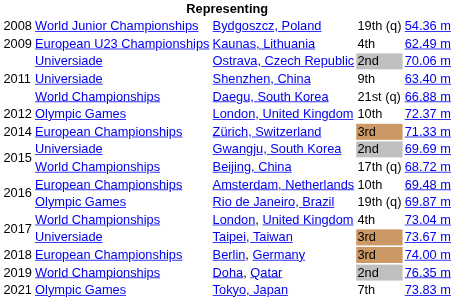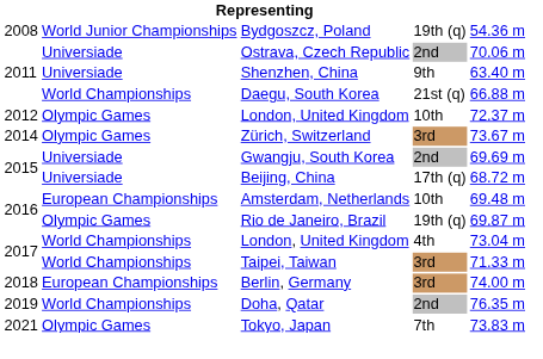 <table>
 <tr>
 <th colspan="5">Representing </th>
 </tr>
 <tr>
 <td>2008</td>
 <td><a href='#'>World Junior Championships</a></td>
 <td><a href='#'>Bydgoszcz, Poland</a></td>
 <td>19th (q)</td>
 <td><a href='#'>54.36 m</a></td>
-</tr>
-<tr>
-<td>2009</td>
-<td><a href='#'>European U23 Championships</a></td>
-<td><a href='#'>Kaunas, Lithuania</a></td>
-<td>4th</td>
-<td><a href='#'>62.49 m</a></td>
 </tr>
 <tr>
 <td rowspan=3>2011</td>
 <td><a href='#'>Universiade</a></td>
 <td><a href='#'>Ostrava, Czech Republic</a></td>
 <td bgcolor=silver>2nd</td>
 <td><a href='#'>70.06 m</a></td>
 </tr>
 <tr>
 <td><a href='#'>Universiade</a></td>
 <td><a href='#'>Shenzhen, China</a></td>
 <td>9th</td>
 <td><a href='#'>63.40 m</a></td>
 </tr>
 <tr>
 <td><a href='#'>World Championships</a></td>
 <td><a href='#'>Daegu, South Korea</a></td>
 <td>21st (q)</td>
 <td><a href='#'>66.88 m</a></td>
 </tr>
 <tr>
 <td>2012</td>
 <td><a href='#'>Olympic Games</a></td>
 <td><a href='#'>London, United Kingdom</a></td>
 <td>10th</td>
 <td><a href='#'>72.37 m</a></td>
 </tr>
 <tr>
 <td>2014</td>
-<td><a href='#'>European Championships</a></td>
+<td><a href='#'>Olympic Games</a></td>
 <td><a href='#'>Zürich, Switzerland</a></td>
 <td bgcolor=cc9966>3rd</td>
-<td><a href='#'>71.33 m</a></td>
+<td><a href='#'>73.67 m</a></td>
 </tr>
 <tr>
 <td rowspan=2>2015</td>
 <td><a href='#'>Universiade</a></td>
 <td><a href='#'>Gwangju, South Korea</a></td>
 <td bgcolor=silver>2nd</td>
 <td><a href='#'>69.69 m</a></td>
 </tr>
 <tr>
-<td><a href='#'>World Championships</a></td>
+<td><a href='#'>Universiade</a></td>
 <td><a href='#'>Beijing, China</a></td>
 <td>17th (q)</td>
 <td><a href='#'>68.72 m</a></td>
 </tr>
 <tr>
 <td rowspan=2>2016</td>
 <td><a href='#'>European Championships</a></td>
 <td><a href='#'>Amsterdam, Netherlands</a></td>
 <td>10th</td>
 <td><a href='#'>69.48 m</a></td>
 </tr>
 <tr>
 <td><a href='#'>Olympic Games</a></td>
 <td><a href='#'>Rio de Janeiro, Brazil</a></td>
 <td>19th (q)</td>
 <td><a href='#'>69.87 m</a></td>
 </tr>
 <tr>
 <td rowspan=2>2017</td>
 <td><a href='#'>World Championships</a></td>
 <td><a href='#'>London</a>, <a href='#'>United Kingdom</a></td>
 <td>4th</td>
 <td><a href='#'>73.04 m</a></td>
 </tr>
 <tr>
-<td><a href='#'>Universiade</a></td>
+<td><a href='#'>World Championships</a></td>
 <td><a href='#'>Taipei, Taiwan</a></td>
 <td bgcolor=cc9966>3rd</td>
-<td><a href='#'>73.67 m</a></td>
+<td><a href='#'>71.33 m</a></td>
 </tr>
 <tr>
 <td>2018</td>
 <td><a href='#'>European Championships</a></td>
 <td><a href='#'>Berlin</a>, <a href='#'>Germany</a></td>
 <td bgcolor=cc9966>3rd</td>
 <td><a href='#'>74.00 m</a></td>
 </tr>
 <tr>
 <td>2019</td>
 <td><a href='#'>World Championships</a></td>
 <td><a href='#'>Doha</a>, <a href='#'>Qatar</a></td>
 <td bgcolor=silver>2nd</td>
 <td><a href='#'>76.35 m</a></td>
 </tr>
 <tr>
 <td>2021</td>
 <td><a href='#'>Olympic Games</a></td>
 <td><a href='#'>Tokyo, Japan</a></td>
 <td>7th</td>
 <td><a href='#'>73.83 m</a></td>
 </tr>
 </table>
